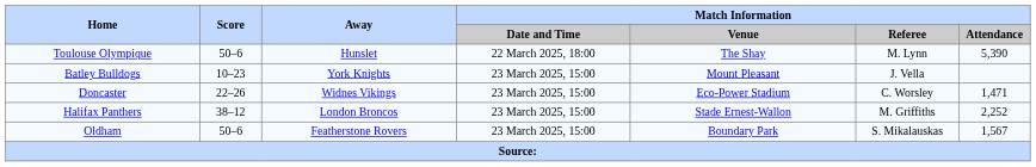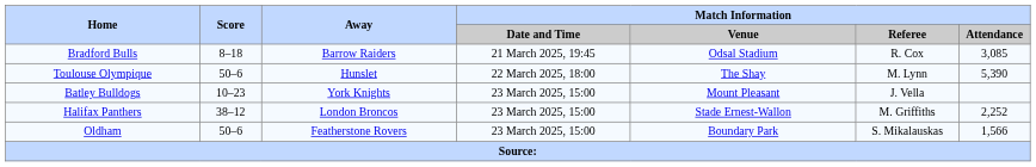 <table border=1 style="border-collapse:collapse; font-size:90%; text-align:center;" cellpadding=3 cellspacing=0 width=100%>
 <tr bgcolor=#C1D8FF>
 <th scope="col" rowspan=2 width=19%>Home</th>
 <th scope="col" rowspan=2 width=6%>Score</th>
 <th scope="col" rowspan=2 width=19%>Away</th>
 <th colspan=4>Match Information</th>
 </tr>
 <tr bgcolor=#CCCCCC>
 <th scope="col" width=17%>Date and Time</th>
 <th scope="col" width=22%>Venue</th>
 <th scope="col" width=10%>Referee</th>
 <th scope="col" width=7%>Attendance</th>
+</tr>
+<tr bgcolor=#F5FAFF>
+<td> <a href='#'>Bradford Bulls</a></td>
+<td>8–18</td>
+<td> <a href='#'>Barrow Raiders</a></td>
+<td>21 March 2025, 19:45</td>
+<td><a href='#'>Odsal Stadium</a></td>
+<td>R. Cox</td>
+<td>3,085</td>
 </tr>
 <tr bgcolor=#F5FAFF>
 <td> <a href='#'>Toulouse Olympique</a></td>
 <td>50–6</td>
 <td> <a href='#'>Hunslet</a></td>
 <td>22 March 2025, 18:00</td>
 <td><a href='#'>The Shay</a></td>
 <td>M. Lynn</td>
 <td>5,390</td>
 </tr>
 <tr bgcolor=#F5FAFF>
 <td> <a href='#'>Batley Bulldogs</a></td>
 <td>10–23</td>
 <td> <a href='#'>York Knights</a></td>
 <td>23 March 2025, 15:00</td>
 <td><a href='#'>Mount Pleasant</a></td>
 <td>J. Vella</td>
 <td></td>
 </tr>
 <tr bgcolor=#F5FAFF>
-<td> <a href='#'>Doncaster</a></td>
-<td>22–26</td>
-<td> <a href='#'>Widnes Vikings</a></td>
-<td>23 March 2025, 15:00</td>
-<td><a href='#'>Eco-Power Stadium</a></td>
-<td>C. Worsley</td>
-<td>1,471</td>
-</tr>
-<tr bgcolor=#F5FAFF>
 <td> <a href='#'>Halifax Panthers</a></td>
 <td>38–12</td>
 <td> <a href='#'>London Broncos</a></td>
 <td>23 March 2025, 15:00</td>
 <td><a href='#'>Stade Ernest-Wallon</a></td>
 <td>M. Griffiths</td>
 <td>2,252</td>
 </tr>
 <tr bgcolor=#F5FAFF>
 <td> <a href='#'>Oldham</a></td>
 <td>50–6</td>
 <td> <a href='#'>Featherstone Rovers</a></td>
 <td>23 March 2025, 15:00</td>
 <td><a href='#'>Boundary Park</a></td>
 <td>S. Mikalauskas</td>
-<td>1,567</td>
+<td>1,566</td>
 </tr>
 <tr style="background:#c1d8ff;">
 <th colspan=7>Source:</th>
 </tr>
 </table>
